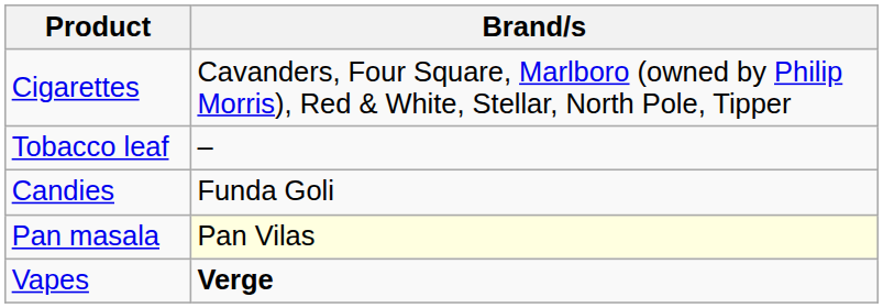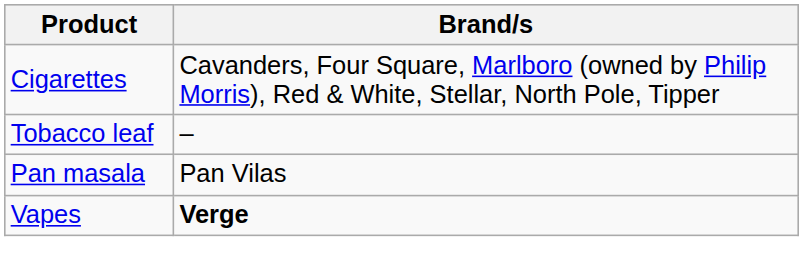 <table class="wikitable sortable" style="text-align:left; width:500px; font-size:100%">
 <tr>
 <th width=100px>Product</th>
 <th width=400px>Brand/s</th>
 </tr>
 <tr>
 <td><a href='#'>Cigarettes</a></td>
 <td>Cavanders, Four Square,  <a href='#'>Marlboro</a> (owned by <a href='#'>Philip Morris</a>), Red & White, Stellar, North Pole, Tipper</td>
 </tr>
 <tr>
 <td><a href='#'>Tobacco leaf</a></td>
 <td>– </td>
 </tr>
 <tr>
-<td><a href='#'>Candies</a></td>
-<td>Funda Goli</td>
-</tr>
-<tr>
 <td><a href='#'>Pan masala</a></td>
-<td style="background: lightyellow;">Pan Vilas</td>
+<td>Pan Vilas</td>
 </tr>
 <tr>
 <td><a href='#'>Vapes</a></td>
 <td><strong>Verge</strong></td>
 </tr>
 </table>
